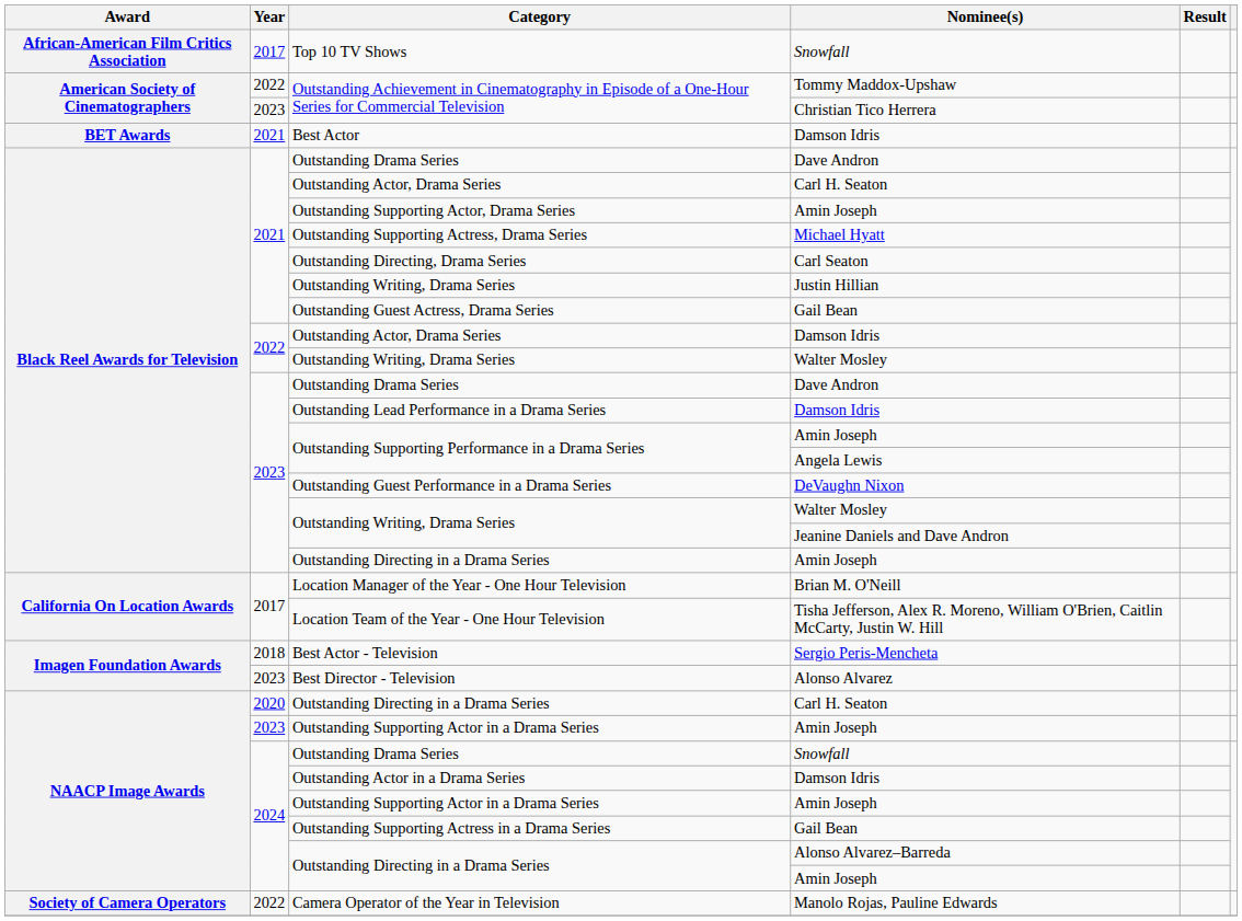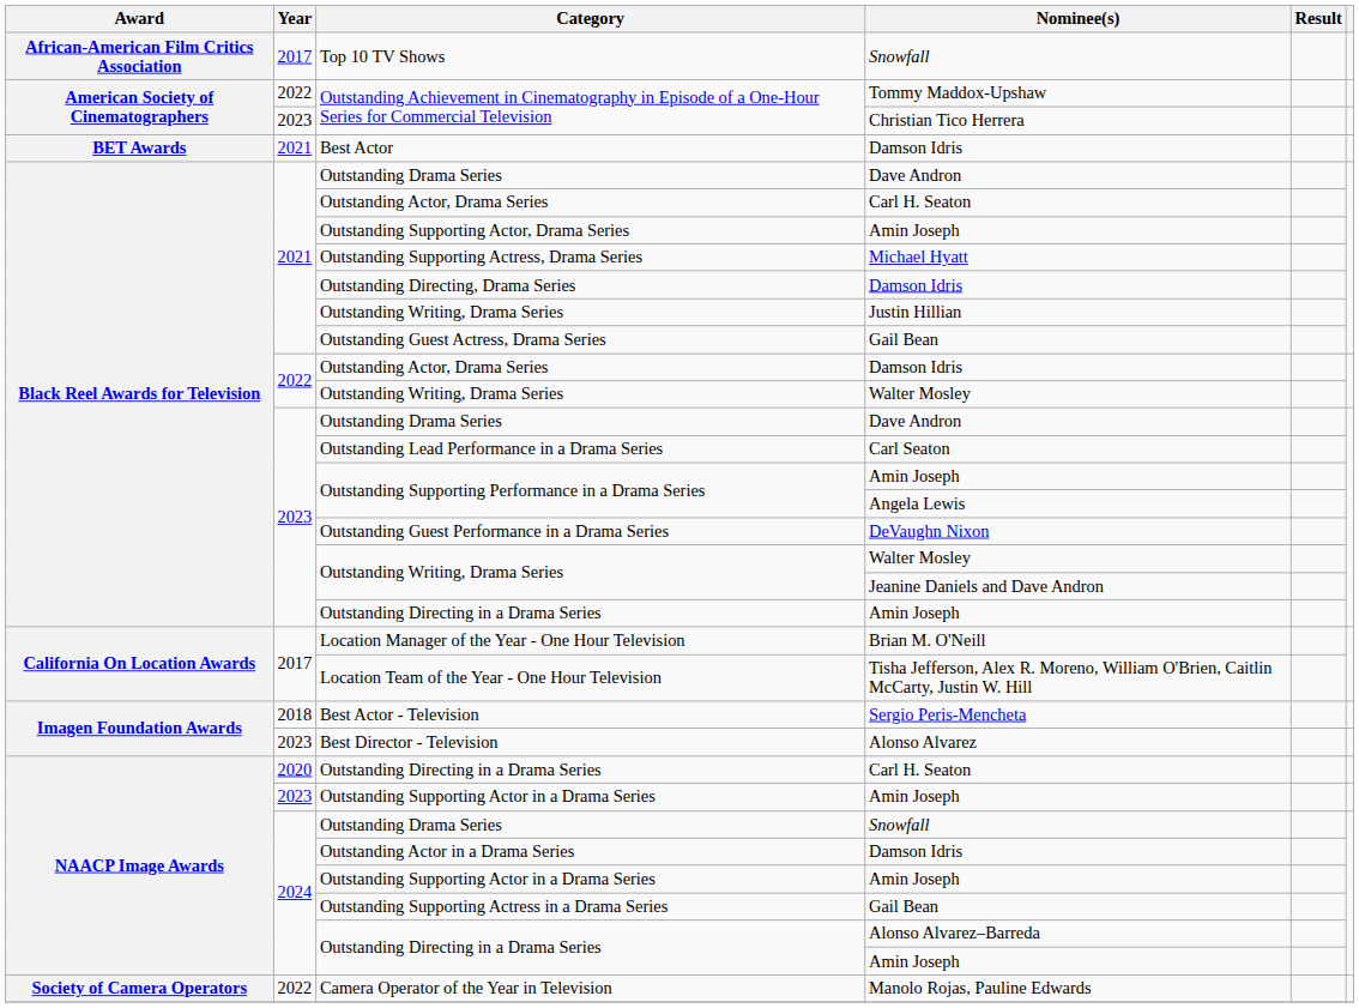 <table class="wikitable sortable plainrowheaders" style="width: 99%">
 <tr>
 <th scope="col">Award</th>
 <th scope="col">Year</th>
 <th scope="col">Category</th>
 <th scope="col">Nominee(s)</th>
 <th scope="col">Result</th>
 <th scope="col" class="unsortable"></th>
 </tr>
 <tr>
 <th rowscope><a href='#'>African-American Film Critics Association</a></th>
 <td><a href='#'>2017</a></td>
 <td>Top 10 TV Shows</td>
 <td><em>Snowfall</em></td>
 <td></td>
 <td style="text-align:center;"></td>
 </tr>
 <tr>
 <th rowspan="2" rowscope><a href='#'>American Society of Cinematographers</a></th>
 <td>2022</td>
 <td rowspan="2"><a href='#'>Outstanding Achievement in Cinematography in Episode of a One-Hour Series for Commercial Television</a></td>
 <td>Tommy Maddox-Upshaw</td>
 <td></td>
 <td style="text-align:center;"></td>
 </tr>
 <tr>
 <td>2023</td>
 <td>Christian Tico Herrera</td>
 <td></td>
 <td style="text-align:center;"></td>
 </tr>
 <tr>
 <th rowscope><a href='#'>BET Awards</a></th>
 <td><a href='#'>2021</a></td>
 <td>Best Actor</td>
 <td>Damson Idris</td>
 <td></td>
 <td style="text-align:center;"></td>
 </tr>
 <tr>
 <th rowspan="17" rowscope><a href='#'>Black Reel Awards for Television</a></th>
 <td rowspan="7"><a href='#'>2021</a></td>
 <td>Outstanding Drama Series</td>
 <td>Dave Andron</td>
 <td></td>
 <td rowspan="7" style="text-align:center;"></td>
 </tr>
 <tr>
 <td>Outstanding Actor, Drama Series</td>
 <td>Carl H. Seaton</td>
 <td></td>
 </tr>
 <tr>
 <td>Outstanding Supporting Actor, Drama Series</td>
 <td>Amin Joseph</td>
 <td></td>
 </tr>
 <tr>
 <td>Outstanding Supporting Actress, Drama Series</td>
 <td><a href='#'>Michael Hyatt</a></td>
 <td></td>
 </tr>
 <tr>
 <td>Outstanding Directing, Drama Series</td>
-<td>Carl Seaton</td>
+<td><a href='#'>Damson Idris</a></td>
 <td></td>
 </tr>
 <tr>
 <td>Outstanding Writing, Drama Series</td>
 <td>Justin Hillian</td>
 <td></td>
 </tr>
 <tr>
 <td>Outstanding Guest Actress, Drama Series</td>
 <td>Gail Bean</td>
 <td></td>
 </tr>
 <tr>
 <td rowspan="2"><a href='#'>2022</a></td>
 <td>Outstanding Actor, Drama Series</td>
 <td>Damson Idris</td>
 <td></td>
 <td rowspan="2" style="text-align:center;"></td>
 </tr>
 <tr>
 <td>Outstanding Writing, Drama Series</td>
 <td>Walter Mosley</td>
 <td></td>
 </tr>
 <tr>
 <td rowspan="8"><a href='#'>2023</a></td>
 <td>Outstanding Drama Series</td>
 <td>Dave Andron</td>
 <td></td>
 <td rowspan="8" style="text-align:center;"></td>
 </tr>
 <tr>
 <td>Outstanding Lead Performance in a Drama Series</td>
-<td><a href='#'>Damson Idris</a></td>
+<td>Carl Seaton</td>
 <td></td>
 </tr>
 <tr>
 <td rowspan="2">Outstanding Supporting Performance in a Drama Series</td>
 <td>Amin Joseph</td>
 <td></td>
 </tr>
 <tr>
 <td>Angela Lewis</td>
 <td></td>
 </tr>
 <tr>
 <td>Outstanding Guest Performance in a Drama Series</td>
 <td><a href='#'>DeVaughn Nixon</a></td>
 <td></td>
 </tr>
 <tr>
 <td rowspan="2">Outstanding Writing, Drama Series</td>
 <td>Walter Mosley </td>
 <td></td>
 </tr>
 <tr>
 <td>Jeanine Daniels and Dave Andron </td>
 <td></td>
 </tr>
 <tr>
 <td>Outstanding Directing in a Drama Series</td>
 <td>Amin Joseph </td>
 <td></td>
 </tr>
 <tr>
 <th rowspan="2" rowscope><a href='#'>California On Location Awards</a></th>
 <td rowspan="2">2017</td>
 <td>Location Manager of the Year - One Hour Television</td>
 <td>Brian M. O'Neill</td>
 <td></td>
 <td rowspan="2" style="text-align:center;"></td>
 </tr>
 <tr>
 <td>Location Team of the Year - One Hour Television</td>
 <td>Tisha Jefferson, Alex R. Moreno, William O'Brien, Caitlin McCarty, Justin W. Hill</td>
 <td></td>
 </tr>
 <tr>
 <th rowspan="2" rowacope><a href='#'>Imagen Foundation Awards</a></th>
 <td>2018</td>
 <td>Best Actor - Television</td>
 <td><a href='#'>Sergio Peris-Mencheta</a></td>
 <td></td>
 <td style="text-align:center;"></td>
 </tr>
 <tr>
 <td>2023</td>
 <td>Best Director - Television</td>
 <td>Alonso Alvarez</td>
 <td></td>
 <td style="text-align:center;"></td>
 </tr>
 <tr>
 <th rowspan="8" rowscope><a href='#'>NAACP Image Awards</a></th>
 <td><a href='#'>2020</a></td>
 <td>Outstanding Directing in a Drama Series</td>
 <td>Carl H. Seaton</td>
 <td></td>
 <td style="text-align:center;"></td>
 </tr>
 <tr>
 <td><a href='#'>2023</a></td>
 <td>Outstanding Supporting Actor in a Drama Series</td>
 <td>Amin Joseph</td>
 <td></td>
 <td style="text-align:center;"></td>
 </tr>
 <tr>
 <td rowspan="6"><a href='#'>2024</a></td>
 <td>Outstanding Drama Series</td>
 <td><em>Snowfall</em></td>
 <td></td>
 <td rowspan="6" style="text-align:center;"></td>
 </tr>
 <tr>
 <td>Outstanding Actor in a Drama Series</td>
 <td>Damson Idris</td>
 <td></td>
 </tr>
 <tr>
 <td>Outstanding Supporting Actor in a Drama Series</td>
 <td>Amin Joseph</td>
 <td></td>
 </tr>
 <tr>
 <td>Outstanding Supporting Actress in a Drama Series</td>
 <td>Gail Bean</td>
 <td></td>
 </tr>
 <tr>
 <td rowspan="2">Outstanding Directing in a Drama Series</td>
 <td>Alonso Alvarez–Barreda</td>
 <td></td>
 </tr>
 <tr>
 <td>Amin Joseph</td>
 <td></td>
 </tr>
 <tr>
 <th rowscope><a href='#'>Society of Camera Operators</a></th>
 <td>2022</td>
 <td>Camera Operator of the Year in Television</td>
 <td>Manolo Rojas, Pauline Edwards</td>
 <td></td>
 <td style="text-align:center;"></td>
 </tr>
 <tr>
 </tr>
 </table>
